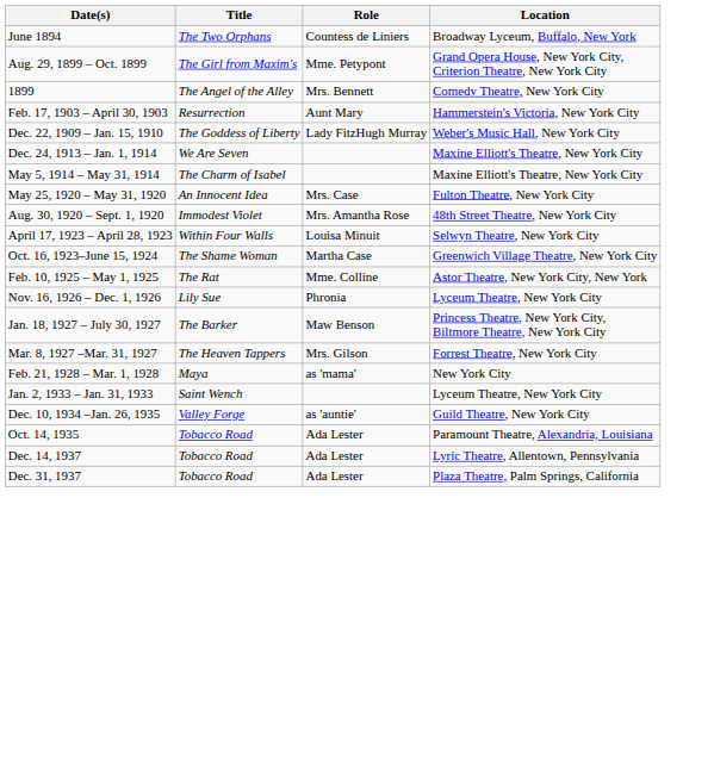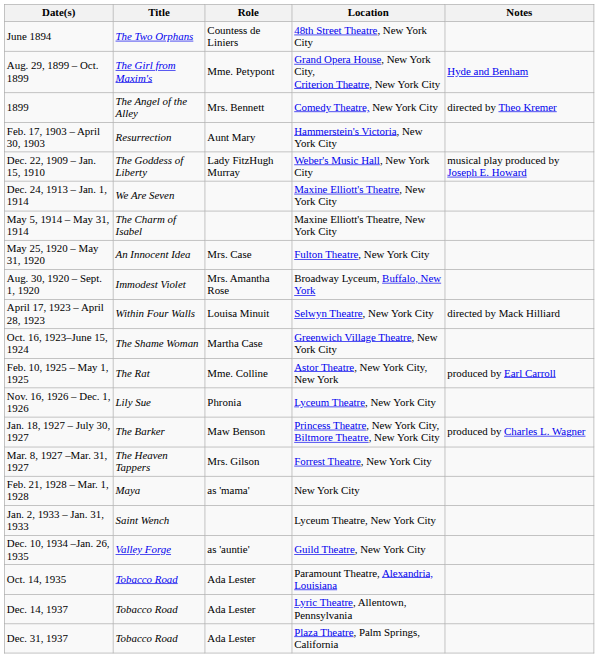 <table class="wikitable">
 <tr>
 <th>Date(s)</th>
 <th>Title</th>
 <th>Role</th>
 <th>Location</th>
+<th>Notes</th>
 </tr>
 <tr>
 <td>June 1894</td>
 <td><em><a href='#'>The Two Orphans</a></em></td>
 <td>Countess de Liniers</td>
-<td>Broadway Lyceum, <a href='#'>Buffalo, New York</a></td>
+<td><a href='#'>48th Street Theatre</a>, New York City</td>
+<td></td>
 </tr>
 <tr>
 <td>Aug. 29, 1899 – Oct. 1899</td>
 <td><em><a href='#'>The Girl from Maxim's</a></em></td>
 <td>Mme. Petypont</td>
 <td><a href='#'>Grand Opera House</a>, New York City,<br><a href='#'>Criterion Theatre</a>, New York City</td>
+<td><a href='#'>Hyde and Benham</a></td>
 </tr>
 <tr>
 <td>1899</td>
 <td><em>The Angel of the Alley</em></td>
 <td>Mrs. Bennett</td>
 <td><a href='#'>Comedy Theatre,</a> New York City</td>
+<td>directed by <a href='#'>Theo Kremer</a></td>
 </tr>
 <tr>
 <td>Feb. 17, 1903 – April 30, 1903</td>
 <td><em>Resurrection</em></td>
 <td>Aunt Mary</td>
 <td><a href='#'>Hammerstein's Victoria</a>, New York City</td>
+<td></td>
 </tr>
 <tr>
 <td>Dec. 22, 1909 – Jan. 15, 1910</td>
 <td><em>The Goddess of Liberty</em></td>
 <td>Lady FitzHugh Murray</td>
 <td><a href='#'>Weber's Music Hall</a>, New York City</td>
+<td>musical play produced by <a href='#'>Joseph E. Howard</a></td>
 </tr>
 <tr>
 <td>Dec. 24, 1913 – Jan. 1, 1914</td>
 <td><em>We Are Seven</em></td>
 <td></td>
 <td><a href='#'>Maxine Elliott's Theatre</a>, New York City</td>
+<td></td>
 </tr>
 <tr>
 <td>May 5, 1914 – May 31, 1914</td>
 <td><em>The Charm of Isabel</em></td>
 <td></td>
 <td>Maxine Elliott's Theatre, New York City</td>
+<td></td>
 </tr>
 <tr>
 <td>May 25, 1920 – May 31, 1920</td>
 <td><em>An Innocent Idea</em></td>
 <td>Mrs. Case</td>
 <td><a href='#'>Fulton Theatre</a>, New York City</td>
+<td></td>
 </tr>
 <tr>
 <td>Aug. 30, 1920 – Sept. 1, 1920</td>
 <td><em>Immodest Violet</em></td>
 <td>Mrs. Amantha Rose</td>
-<td><a href='#'>48th Street Theatre</a>, New York City</td>
+<td>Broadway Lyceum, <a href='#'>Buffalo, New York</a></td>
+<td></td>
 </tr>
 <tr>
 <td>April 17, 1923 – April 28, 1923</td>
 <td><em>Within Four Walls</em></td>
 <td>Louisa Minuit</td>
 <td><a href='#'>Selwyn Theatre</a>, New York City</td>
+<td>directed by Mack Hilliard</td>
 </tr>
 <tr>
 <td>Oct. 16, 1923–June 15, 1924</td>
 <td><em>The Shame Woman</em></td>
 <td>Martha Case</td>
 <td><a href='#'>Greenwich Village Theatre</a>, New York City</td>
+<td></td>
 </tr>
 <tr>
 <td>Feb. 10, 1925 – May 1, 1925</td>
 <td><em>The Rat</em></td>
 <td>Mme. Colline</td>
 <td><a href='#'>Astor Theatre</a>, New York City, New York</td>
+<td>produced by <a href='#'>Earl Carroll</a></td>
 </tr>
 <tr>
 <td>Nov. 16, 1926 – Dec. 1, 1926</td>
 <td><em>Lily Sue</em></td>
 <td>Phronia</td>
 <td><a href='#'>Lyceum Theatre</a>, New York City</td>
+<td></td>
 </tr>
 <tr>
 <td>Jan. 18, 1927 – July 30, 1927</td>
 <td><em>The Barker</em></td>
 <td>Maw Benson</td>
 <td><a href='#'>Princess Theatre</a>, New York City,<br><a href='#'>Biltmore Theatre</a>, New York City</td>
+<td>produced by <a href='#'>Charles L. Wagner</a></td>
 </tr>
 <tr>
 <td>Mar. 8, 1927 –Mar. 31, 1927</td>
 <td><em>The Heaven Tappers</em></td>
 <td>Mrs. Gilson</td>
 <td><a href='#'>Forrest Theatre</a>, New York City</td>
+<td></td>
 </tr>
 <tr>
 <td>Feb. 21, 1928 – Mar. 1, 1928</td>
 <td><em>Maya</em></td>
 <td>as 'mama'</td>
 <td>New York City</td>
+<td></td>
 </tr>
 <tr>
 <td>Jan. 2, 1933 – Jan. 31, 1933</td>
 <td><em>Saint Wench</em></td>
 <td></td>
 <td>Lyceum Theatre, New York City</td>
+<td></td>
 </tr>
 <tr>
 <td>Dec. 10, 1934 –Jan. 26, 1935</td>
 <td><em><a href='#'>Valley Forge</a></em></td>
 <td>as 'auntie'</td>
 <td><a href='#'>Guild Theatre</a>, New York City</td>
+<td></td>
 </tr>
 <tr>
 <td>Oct. 14, 1935</td>
 <td><em><a href='#'>Tobacco Road</a></em></td>
 <td>Ada Lester</td>
 <td>Paramount Theatre, <a href='#'>Alexandria, Louisiana</a></td>
+<td></td>
 </tr>
 <tr>
 <td>Dec. 14, 1937</td>
 <td><em>Tobacco Road</em></td>
 <td>Ada Lester</td>
 <td><a href='#'>Lyric Theatre</a>, Allentown, Pennsylvania</td>
+<td></td>
 </tr>
 <tr>
 <td>Dec. 31, 1937</td>
 <td><em>Tobacco Road</em></td>
 <td>Ada Lester</td>
 <td><a href='#'>Plaza Theatre</a>, Palm Springs, California</td>
+<td></td>
 </tr>
 </table>
